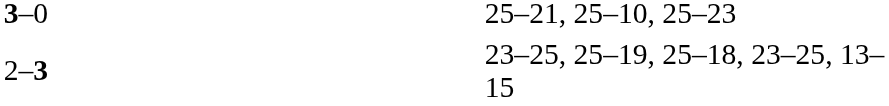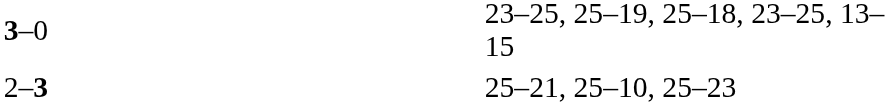 <table>
 <tr>
 <th width=200></th>
 <th width=80></th>
 <th width=200></th>
 <th width=220></th>
 </tr>
 <tr>
 <td align=right><strong></strong></td>
 <td align=center><strong>3</strong>–0</td>
 <td></td>
-<td>25–21, 25–10, 25–23</td>
+<td>23–25, 25–19, 25–18, 23–25, 13–15</td>
 </tr>
 <tr>
 <td align=right></td>
 <td align=center>2–<strong>3</strong></td>
 <td><strong></strong></td>
-<td>23–25, 25–19, 25–18, 23–25, 13–15</td>
+<td>25–21, 25–10, 25–23</td>
 </tr>
 </table>
